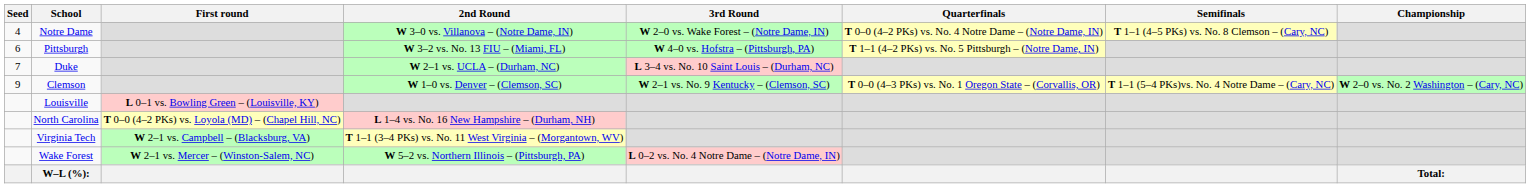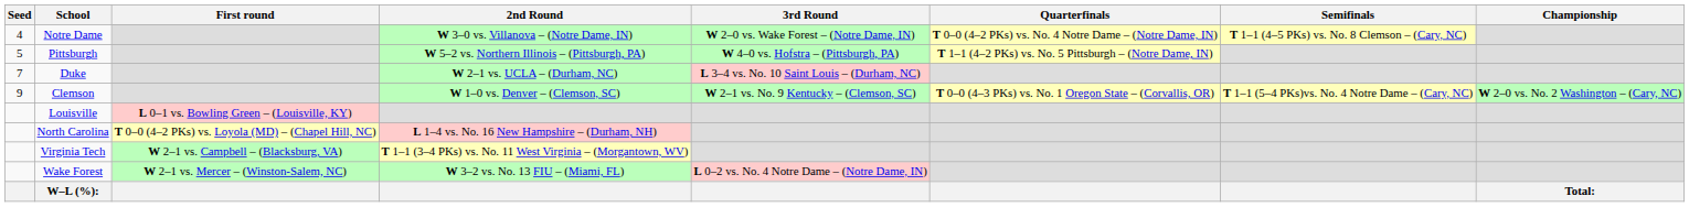 <table class="sortable wikitable" style="white-space:nowrap; text-align:center;font-size:90%;">
 <tr>
 <th>Seed</th>
 <th>School</th>
 <th>First round</th>
 <th>2nd Round</th>
 <th>3rd Round</th>
 <th>Quarterfinals</th>
 <th>Semifinals</th>
 <th>Championship</th>
 </tr>
 <tr>
 <td>4</td>
 <td><a href='#'>Notre Dame</a></td>
 <td bgcolor=#ddd></td>
 <td style="background:#bfb;"><strong>W</strong> 3–0 vs. <a href='#'>Villanova</a> – (<a href='#'>Notre Dame, IN</a>)</td>
 <td style="background:#bfb;"><strong>W</strong> 2–0 vs. Wake Forest – (<a href='#'>Notre Dame, IN</a>)</td>
 <td style="background:#ffb;"><strong>T</strong> 0–0 (4–2 PKs) vs. No. 4 Notre Dame – (<a href='#'>Notre Dame, IN</a>)</td>
 <td style="background:#ffb;"><strong>T</strong> 1–1 (4–5 PKs) vs. No. 8 Clemson – (<a href='#'>Cary, NC</a>)</td>
 <td bgcolor=#ddd></td>
 </tr>
 <tr>
-<td>6</td>
+<td>5</td>
 <td><a href='#'>Pittsburgh</a></td>
 <td bgcolor=#ddd></td>
-<td style="background:#bfb;"><strong>W</strong> 3–2 vs. No. 13 <a href='#'>FIU</a> – (<a href='#'>Miami, FL</a>)</td>
+<td style="background:#bfb;"><strong>W</strong> 5–2 vs. <a href='#'>Northern Illinois</a> – (<a href='#'>Pittsburgh, PA</a>)</td>
 <td style="background:#bfb;"><strong>W</strong> 4–0 vs. <a href='#'>Hofstra</a> – (<a href='#'>Pittsburgh, PA</a>)</td>
 <td style="background:#ffb;"><strong>T</strong> 1–1 (4–2 PKs) vs. No. 5 Pittsburgh – (<a href='#'>Notre Dame, IN</a>)</td>
 <td bgcolor=#ddd></td>
 <td bgcolor=#ddd></td>
 </tr>
 <tr>
 <td>7</td>
 <td><a href='#'>Duke</a></td>
 <td bgcolor=#ddd></td>
 <td style="background:#bfb;"><strong>W</strong> 2–1 vs. <a href='#'>UCLA</a> – (<a href='#'>Durham, NC</a>)</td>
 <td style="background:#fcc;"><strong>L</strong> 3–4 vs. No. 10 <a href='#'>Saint Louis</a> – (<a href='#'>Durham, NC</a>)</td>
 <td bgcolor=#ddd></td>
 <td bgcolor=#ddd></td>
 <td bgcolor=#ddd></td>
 </tr>
 <tr>
 <td>9</td>
 <td><a href='#'>Clemson</a></td>
 <td bgcolor=#ddd></td>
 <td style="background:#bfb;"><strong>W</strong> 1–0 vs. <a href='#'>Denver</a> – (<a href='#'>Clemson, SC</a>)</td>
 <td style="background:#bfb;"><strong>W</strong> 2–1 vs. No. 9 <a href='#'>Kentucky</a> – (<a href='#'>Clemson, SC</a>)</td>
 <td style="background:#ffb;"><strong>T</strong> 0–0 (4–3 PKs) vs. No. 1 <a href='#'>Oregon State</a> – (<a href='#'>Corvallis, OR</a>)</td>
 <td style="background:#ffb;"><strong>T</strong> 1–1 (5–4 PKs)vs. No. 4 Notre Dame – (<a href='#'>Cary, NC</a>)</td>
 <td style="background:#bfb;"><strong>W</strong> 2–0 vs. No. 2 <a href='#'>Washington</a> – (<a href='#'>Cary, NC</a>)</td>
 </tr>
 <tr>
 <td></td>
 <td><a href='#'>Louisville</a></td>
 <td style="background:#fcc;"><strong>L</strong> 0–1 vs. <a href='#'>Bowling Green</a> – (<a href='#'>Louisville, KY</a>)</td>
 <td bgcolor=#ddd></td>
 <td bgcolor=#ddd></td>
 <td bgcolor=#ddd></td>
 <td bgcolor=#ddd></td>
 <td bgcolor=#ddd></td>
 </tr>
 <tr>
 <td></td>
 <td><a href='#'>North Carolina</a></td>
 <td style="background:#ffb;"><strong>T</strong> 0–0 (4–2 PKs) vs. <a href='#'>Loyola (MD)</a> – (<a href='#'>Chapel Hill, NC</a>)</td>
 <td style="background:#fcc;"><strong>L</strong> 1–4 vs. No. 16 <a href='#'>New Hampshire</a> – (<a href='#'>Durham, NH</a>)</td>
 <td bgcolor=#ddd></td>
 <td bgcolor=#ddd></td>
 <td bgcolor=#ddd></td>
 <td bgcolor=#ddd></td>
 </tr>
 <tr>
 <td></td>
 <td><a href='#'>Virginia Tech</a></td>
 <td style="background:#bfb;"><strong>W</strong> 2–1 vs. <a href='#'>Campbell</a> – (<a href='#'>Blacksburg, VA</a>)</td>
 <td style="background:#ffb;"><strong>T</strong> 1–1 (3–4 PKs) vs. No. 11 <a href='#'>West Virginia</a> – (<a href='#'>Morgantown, WV</a>)</td>
 <td bgcolor=#ddd></td>
 <td bgcolor=#ddd></td>
 <td bgcolor=#ddd></td>
 <td bgcolor=#ddd></td>
 </tr>
 <tr>
 <td></td>
 <td><a href='#'>Wake Forest</a></td>
 <td style="background:#bfb;"><strong>W</strong> 2–1 vs. <a href='#'>Mercer</a> – (<a href='#'>Winston-Salem, NC</a>)</td>
-<td style="background:#bfb;"><strong>W</strong> 5–2 vs. <a href='#'>Northern Illinois</a> – (<a href='#'>Pittsburgh, PA</a>)</td>
+<td style="background:#bfb;"><strong>W</strong> 3–2 vs. No. 13 <a href='#'>FIU</a> – (<a href='#'>Miami, FL</a>)</td>
 <td style="background:#fcc;"><strong>L</strong> 0–2 vs. No. 4 Notre Dame – (<a href='#'>Notre Dame, IN</a>)</td>
 <td bgcolor=#ddd></td>
 <td bgcolor=#ddd></td>
 <td bgcolor=#ddd></td>
 </tr>
 <tr>
 <th></th>
 <th>W–L (%):</th>
 <th></th>
 <th></th>
 <th></th>
 <th></th>
 <th></th>
 <th> Total: </th>
 </tr>
 </table>
